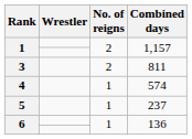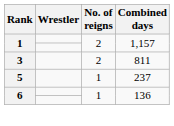 <table class="wikitable sortable" style="text-align: center">
 <tr>
 <th>Rank</th>
 <th>Wrestler</th>
 <th>No. of<br>reigns</th>
 <th>Combined<br>days</th>
 </tr>
 <tr>
 <th rowspan=2>1</th>
 <td></td>
 <td rowspan="2">2</td>
 <td rowspan="2">1,157</td>
 </tr>
 <tr>
 <td></td>
 </tr>
 <tr>
 <th>3</th>
 <td></td>
 <td>2</td>
 <td>811</td>
 </tr>
 <tr>
-<th>4</th>
-<td></td>
-<td>1</td>
-<td>574</td>
-</tr>
-<tr>
 <th>5</th>
 <td></td>
 <td>1</td>
 <td>237</td>
 </tr>
 <tr>
 <th rowspan=2>6</th>
 <td></td>
 <td rowspan="2">1</td>
 <td rowspan="2">136</td>
 </tr>
 <tr>
 <td></td>
 </tr>
 </table>
